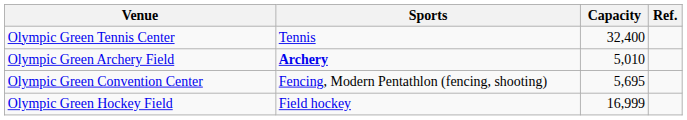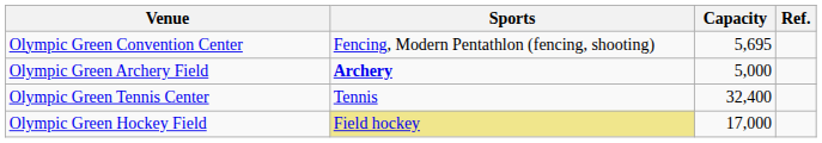 <table class="wikitable sortable" width=780px>
 <tr>
 <th width=40%>Venue</th>
 <th class="unsortable" width=45%>Sports</th>
 <th width=10%>Capacity</th>
 <th class="unsortable">Ref.</th>
 </tr>
 <tr>
+<td><a href='#'>Olympic Green Convention Center</a></td>
+<td><a href='#'>Fencing</a>, Modern Pentathlon (fencing, shooting)</td>
+<td align="right">5,695</td>
+<td align=center></td>
+</tr>
+<tr>
+<td><a href='#'>Olympic Green Archery Field</a></td>
+<td><strong><a href='#'>Archery</a></strong></td>
+<td align="right">5,000</td>
+<td align=center></td>
+</tr>
+<tr>
 <td><a href='#'>Olympic Green Tennis Center</a></td>
 <td><a href='#'>Tennis</a></td>
 <td align="right">32,400</td>
 <td align=center></td>
 </tr>
 <tr>
-<td><a href='#'>Olympic Green Archery Field</a></td>
-<td><strong><a href='#'>Archery</a></strong></td>
-<td align="right">5,010</td>
-<td align=center></td>
-</tr>
-<tr>
-<td><a href='#'>Olympic Green Convention Center</a></td>
-<td><a href='#'>Fencing</a>, Modern Pentathlon (fencing, shooting)</td>
-<td align="right">5,695</td>
-<td align=center></td>
-</tr>
-<tr>
 <td><a href='#'>Olympic Green Hockey Field</a></td>
-<td><a href='#'>Field hockey</a></td>
-<td align="right">16,999</td>
+<td style="background: khaki;"><a href='#'>Field hockey</a></td>
+<td align="right">17,000</td>
 <td align=center></td>
 </tr>
 </table>
